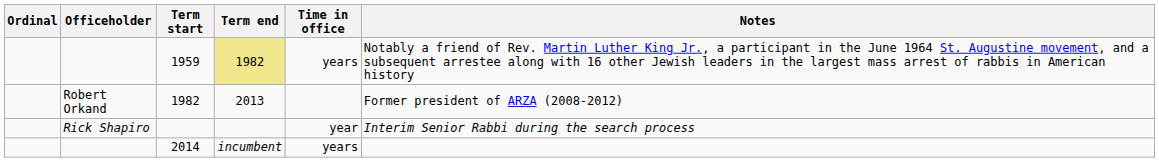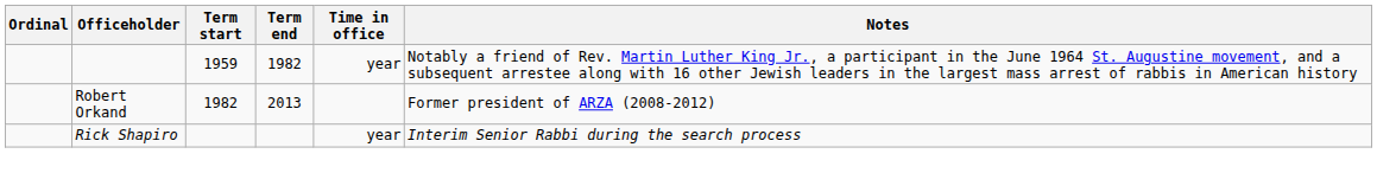 <table class="wikitable sortable">
 <tr>
 <th>Ordinal</th>
 <th>Officeholder</th>
 <th>Term start</th>
 <th>Term end</th>
 <th>Time in office</th>
 <th>Notes</th>
 </tr>
 <tr>
 <td align=center></td>
 <td></td>
 <td align=center>1959</td>
-<td align=center style="background: khaki;">1982</td>
-<td align=right> years</td>
+<td align=center>1982</td>
+<td align=right> year</td>
 <td>Notably a friend of Rev. <a href='#'>Martin Luther King Jr.</a>, a participant in the June 1964 <a href='#'>St. Augustine movement</a>, and a subsequent arrestee along with 16 other Jewish leaders in the largest mass arrest of rabbis in American history</td>
 </tr>
 <tr>
 <td align=center></td>
 <td>Robert Orkand</td>
 <td align=center>1982</td>
 <td align=center>2013</td>
 <td align=right></td>
 <td>Former president of <a href='#'>ARZA</a> (2008-2012)</td>
 </tr>
 <tr>
 <td align=center><em></em></td>
 <td><em>Rick Shapiro</em></td>
 <td align=center><em></em></td>
 <td align=center><em></em></td>
 <td align=right> year</td>
 <td><em>Interim Senior Rabbi during the search process</em></td>
 </tr>
-<tr>
-<td align=center></td>
-<td></td>
-<td align=center>2014</td>
-<td align=center><em>incumbent</em></td>
-<td align=right> years</td>
-<td></td>
-</tr>
 </table>
